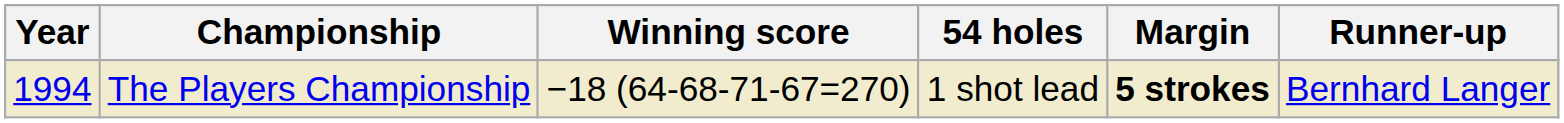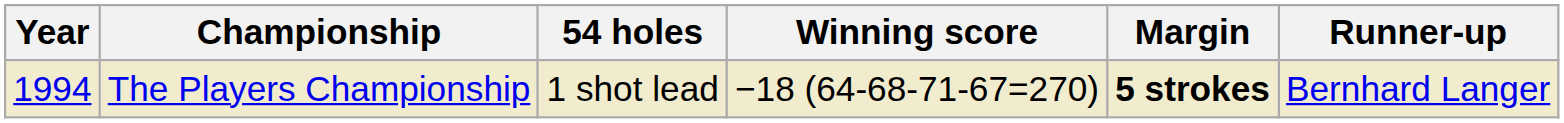 <table class="wikitable">
 <tr>
 <th>Year</th>
 <th>Championship</th>
+<th>54 holes</th>
 <th>Winning score</th>
-<th>54 holes</th>
 <th>Margin</th>
 <th>Runner-up</th>
 </tr>
 <tr style="background:#f2ecce;">
 <td><a href='#'>1994</a></td>
 <td><a href='#'>The Players Championship</a></td>
+<td>1 shot lead</td>
 <td>−18 (64-68-71-67=270)</td>
-<td>1 shot lead</td>
 <td><strong>5 strokes</strong></td>
 <td> <a href='#'>Bernhard Langer</a></td>
 </tr>
 </table>
